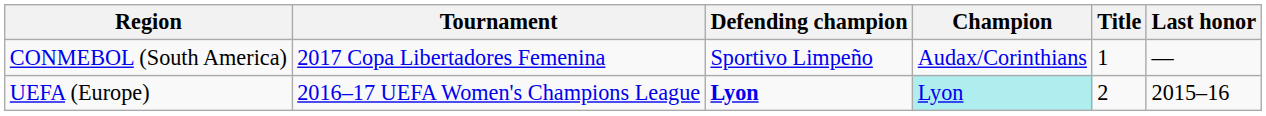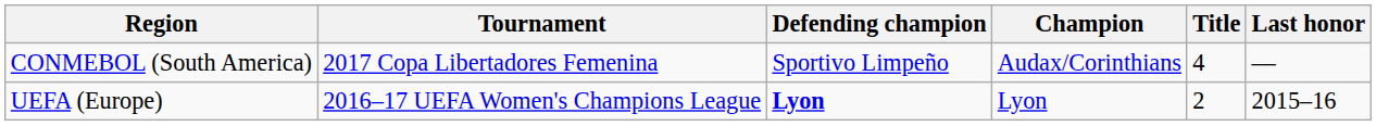 <table class="wikitable">
 <tr>
 <th>Region</th>
 <th>Tournament</th>
 <th>Defending champion</th>
 <th>Champion</th>
 <th>Title</th>
 <th>Last honor</th>
 </tr>
 <tr>
 <td><a href='#'>CONMEBOL</a> (South America)</td>
 <td><a href='#'>2017 Copa Libertadores Femenina</a></td>
 <td> <a href='#'>Sportivo Limpeño</a></td>
 <td> <a href='#'>Audax/Corinthians</a></td>
-<td>1</td>
+<td>4</td>
 <td>—</td>
 </tr>
 <tr>
 <td><a href='#'>UEFA</a> (Europe)</td>
 <td><a href='#'>2016–17 UEFA Women's Champions League</a></td>
 <td><strong> <a href='#'>Lyon</a></strong></td>
-<td style="background: paleturquoise;"> <a href='#'>Lyon</a></td>
+<td> <a href='#'>Lyon</a></td>
 <td>2</td>
 <td>2015–16</td>
 </tr>
 </table>
